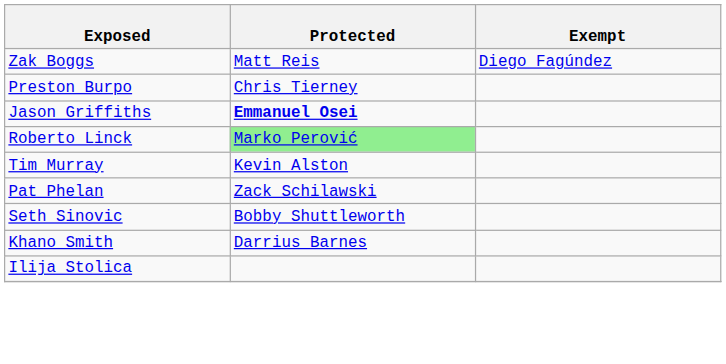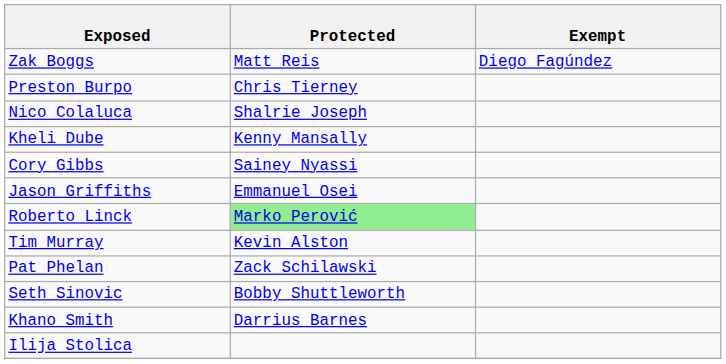 <table class="wikitable">
 <tr>
 <th style="width:23%"><br>Exposed</th>
 <th style="width:25%"><br>Protected</th>
 <th style="width:25%"><br>Exempt</th>
 </tr>
 <tr>
 <td><a href='#'>Zak Boggs</a></td>
 <td><a href='#'>Matt Reis</a></td>
 <td><a href='#'>Diego Fagúndez</a></td>
 </tr>
 <tr>
 <td><a href='#'>Preston Burpo</a></td>
 <td><a href='#'>Chris Tierney</a></td>
 <td></td>
 </tr>
 <tr>
+<td><a href='#'>Nico Colaluca</a></td>
+<td><a href='#'>Shalrie Joseph</a></td>
+<td></td>
+</tr>
+<tr>
+<td><a href='#'>Kheli Dube</a></td>
+<td><a href='#'>Kenny Mansally</a></td>
+<td></td>
+</tr>
+<tr>
+<td><a href='#'>Cory Gibbs</a></td>
+<td><a href='#'>Sainey Nyassi</a></td>
+<td></td>
+</tr>
+<tr>
 <td><a href='#'>Jason Griffiths</a></td>
-<td><strong><a href='#'>Emmanuel Osei</a></strong></td>
+<td><a href='#'>Emmanuel Osei</a></td>
 <td></td>
 </tr>
 <tr>
 <td><a href='#'>Roberto Linck</a></td>
 <td style="background: lightgreen;"><a href='#'>Marko Perović</a></td>
 <td></td>
 </tr>
 <tr>
 <td><a href='#'>Tim Murray</a></td>
 <td><a href='#'>Kevin Alston</a></td>
 <td></td>
 </tr>
 <tr>
 <td><a href='#'>Pat Phelan</a></td>
 <td><a href='#'>Zack Schilawski</a></td>
 <td></td>
 </tr>
 <tr>
 <td><a href='#'>Seth Sinovic</a></td>
 <td><a href='#'>Bobby Shuttleworth</a></td>
 <td></td>
 </tr>
 <tr>
 <td><a href='#'>Khano Smith</a></td>
 <td><a href='#'>Darrius Barnes</a></td>
 <td></td>
 </tr>
 <tr>
 <td><a href='#'>Ilija Stolica</a></td>
 <td></td>
 <td></td>
 </tr>
 <tr>
 </tr>
 </table>
